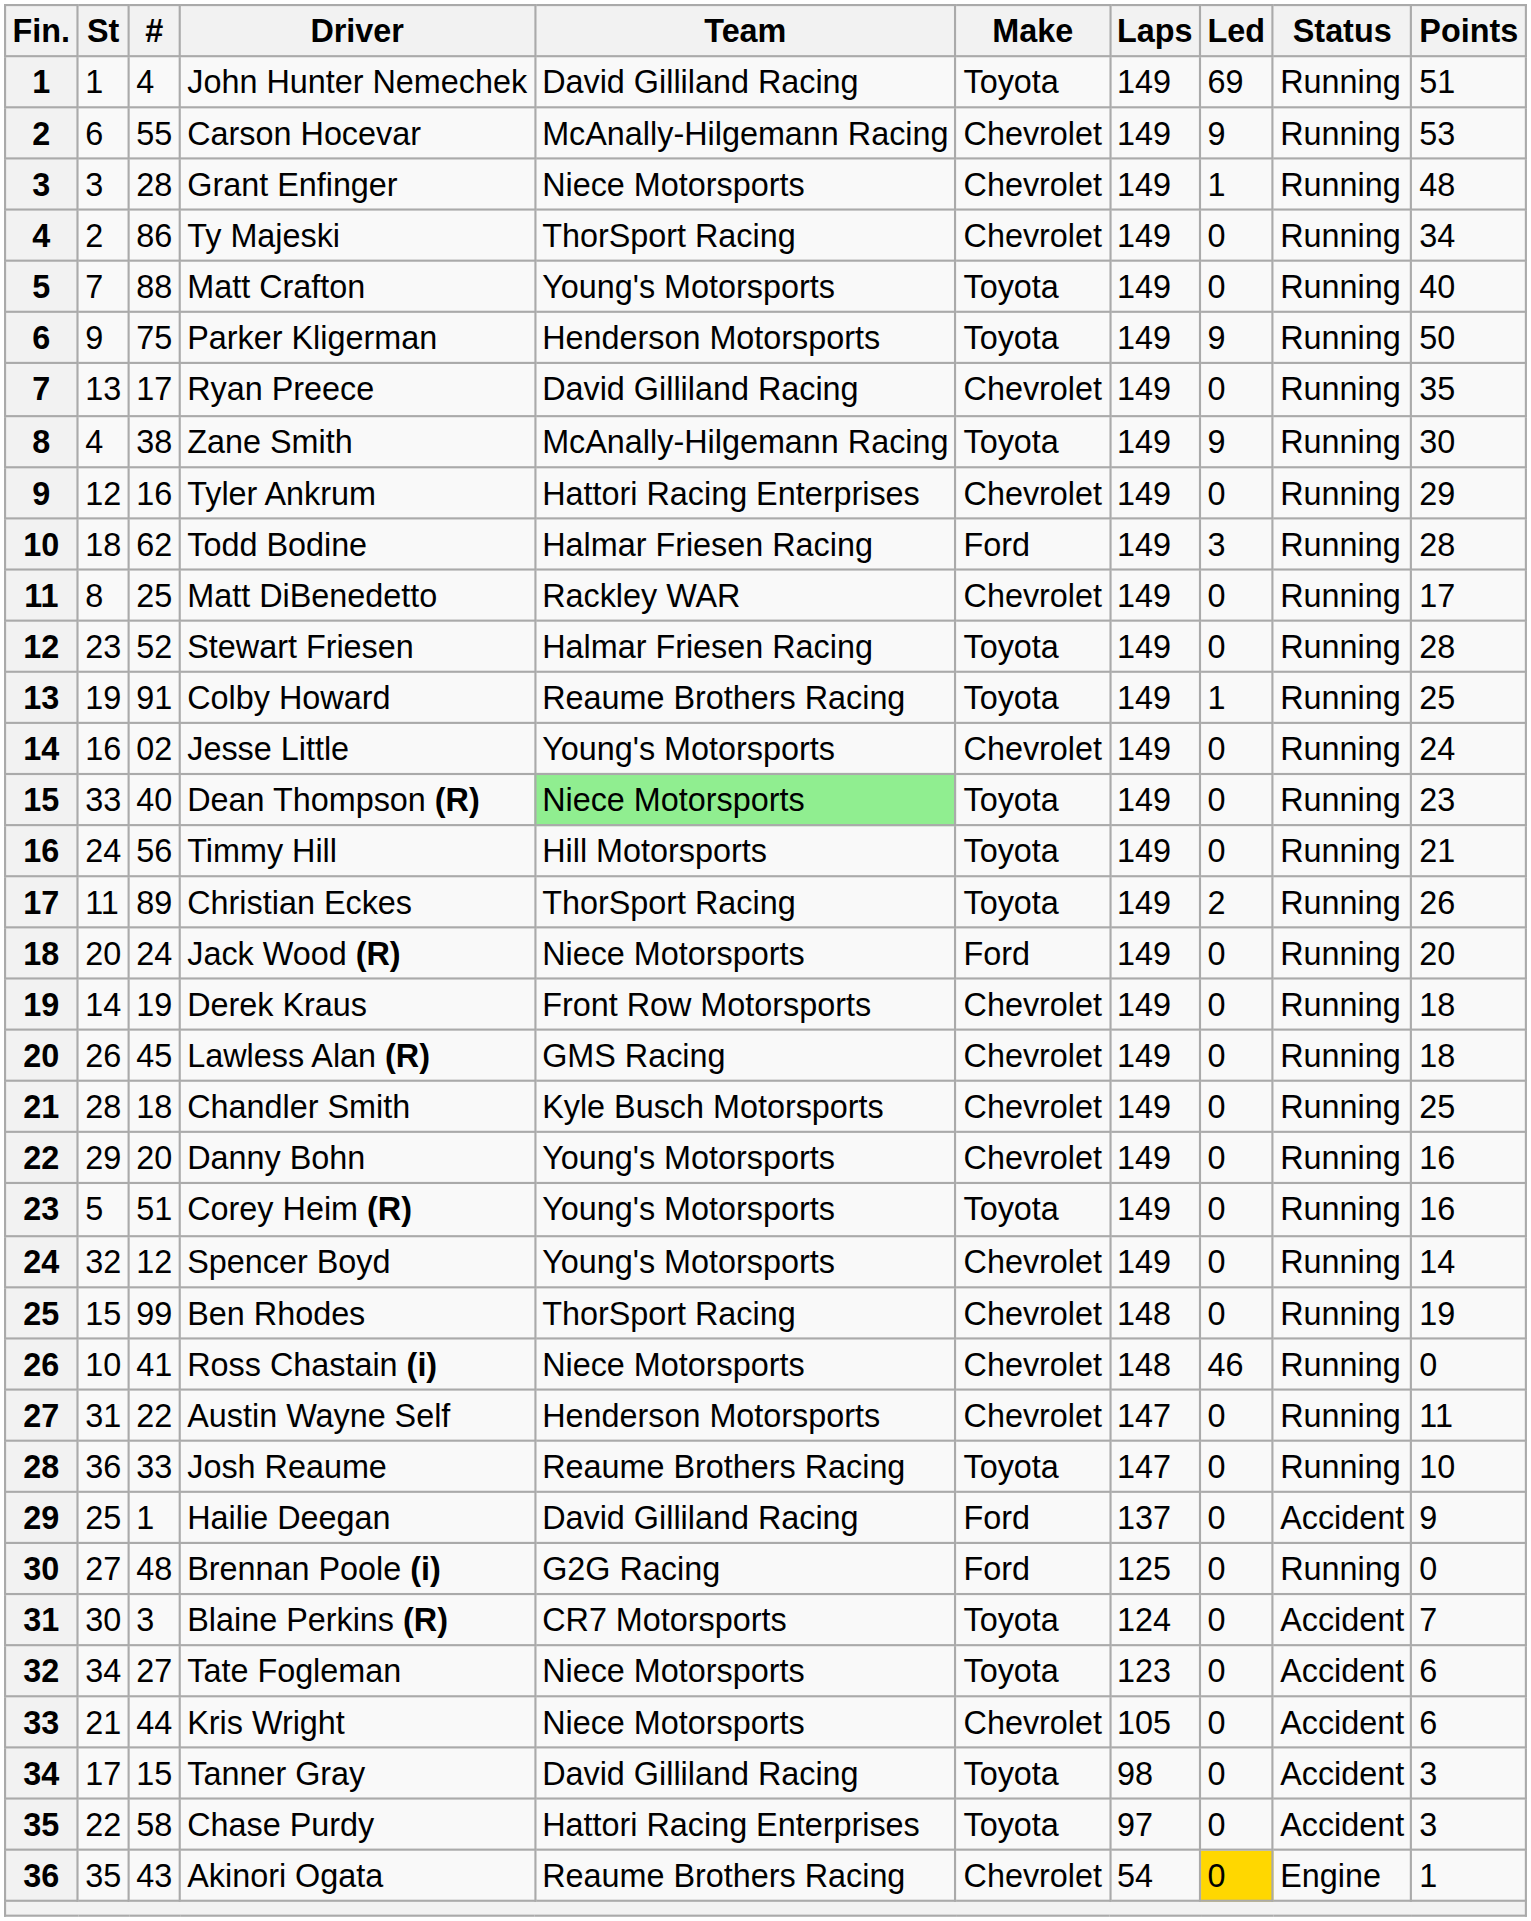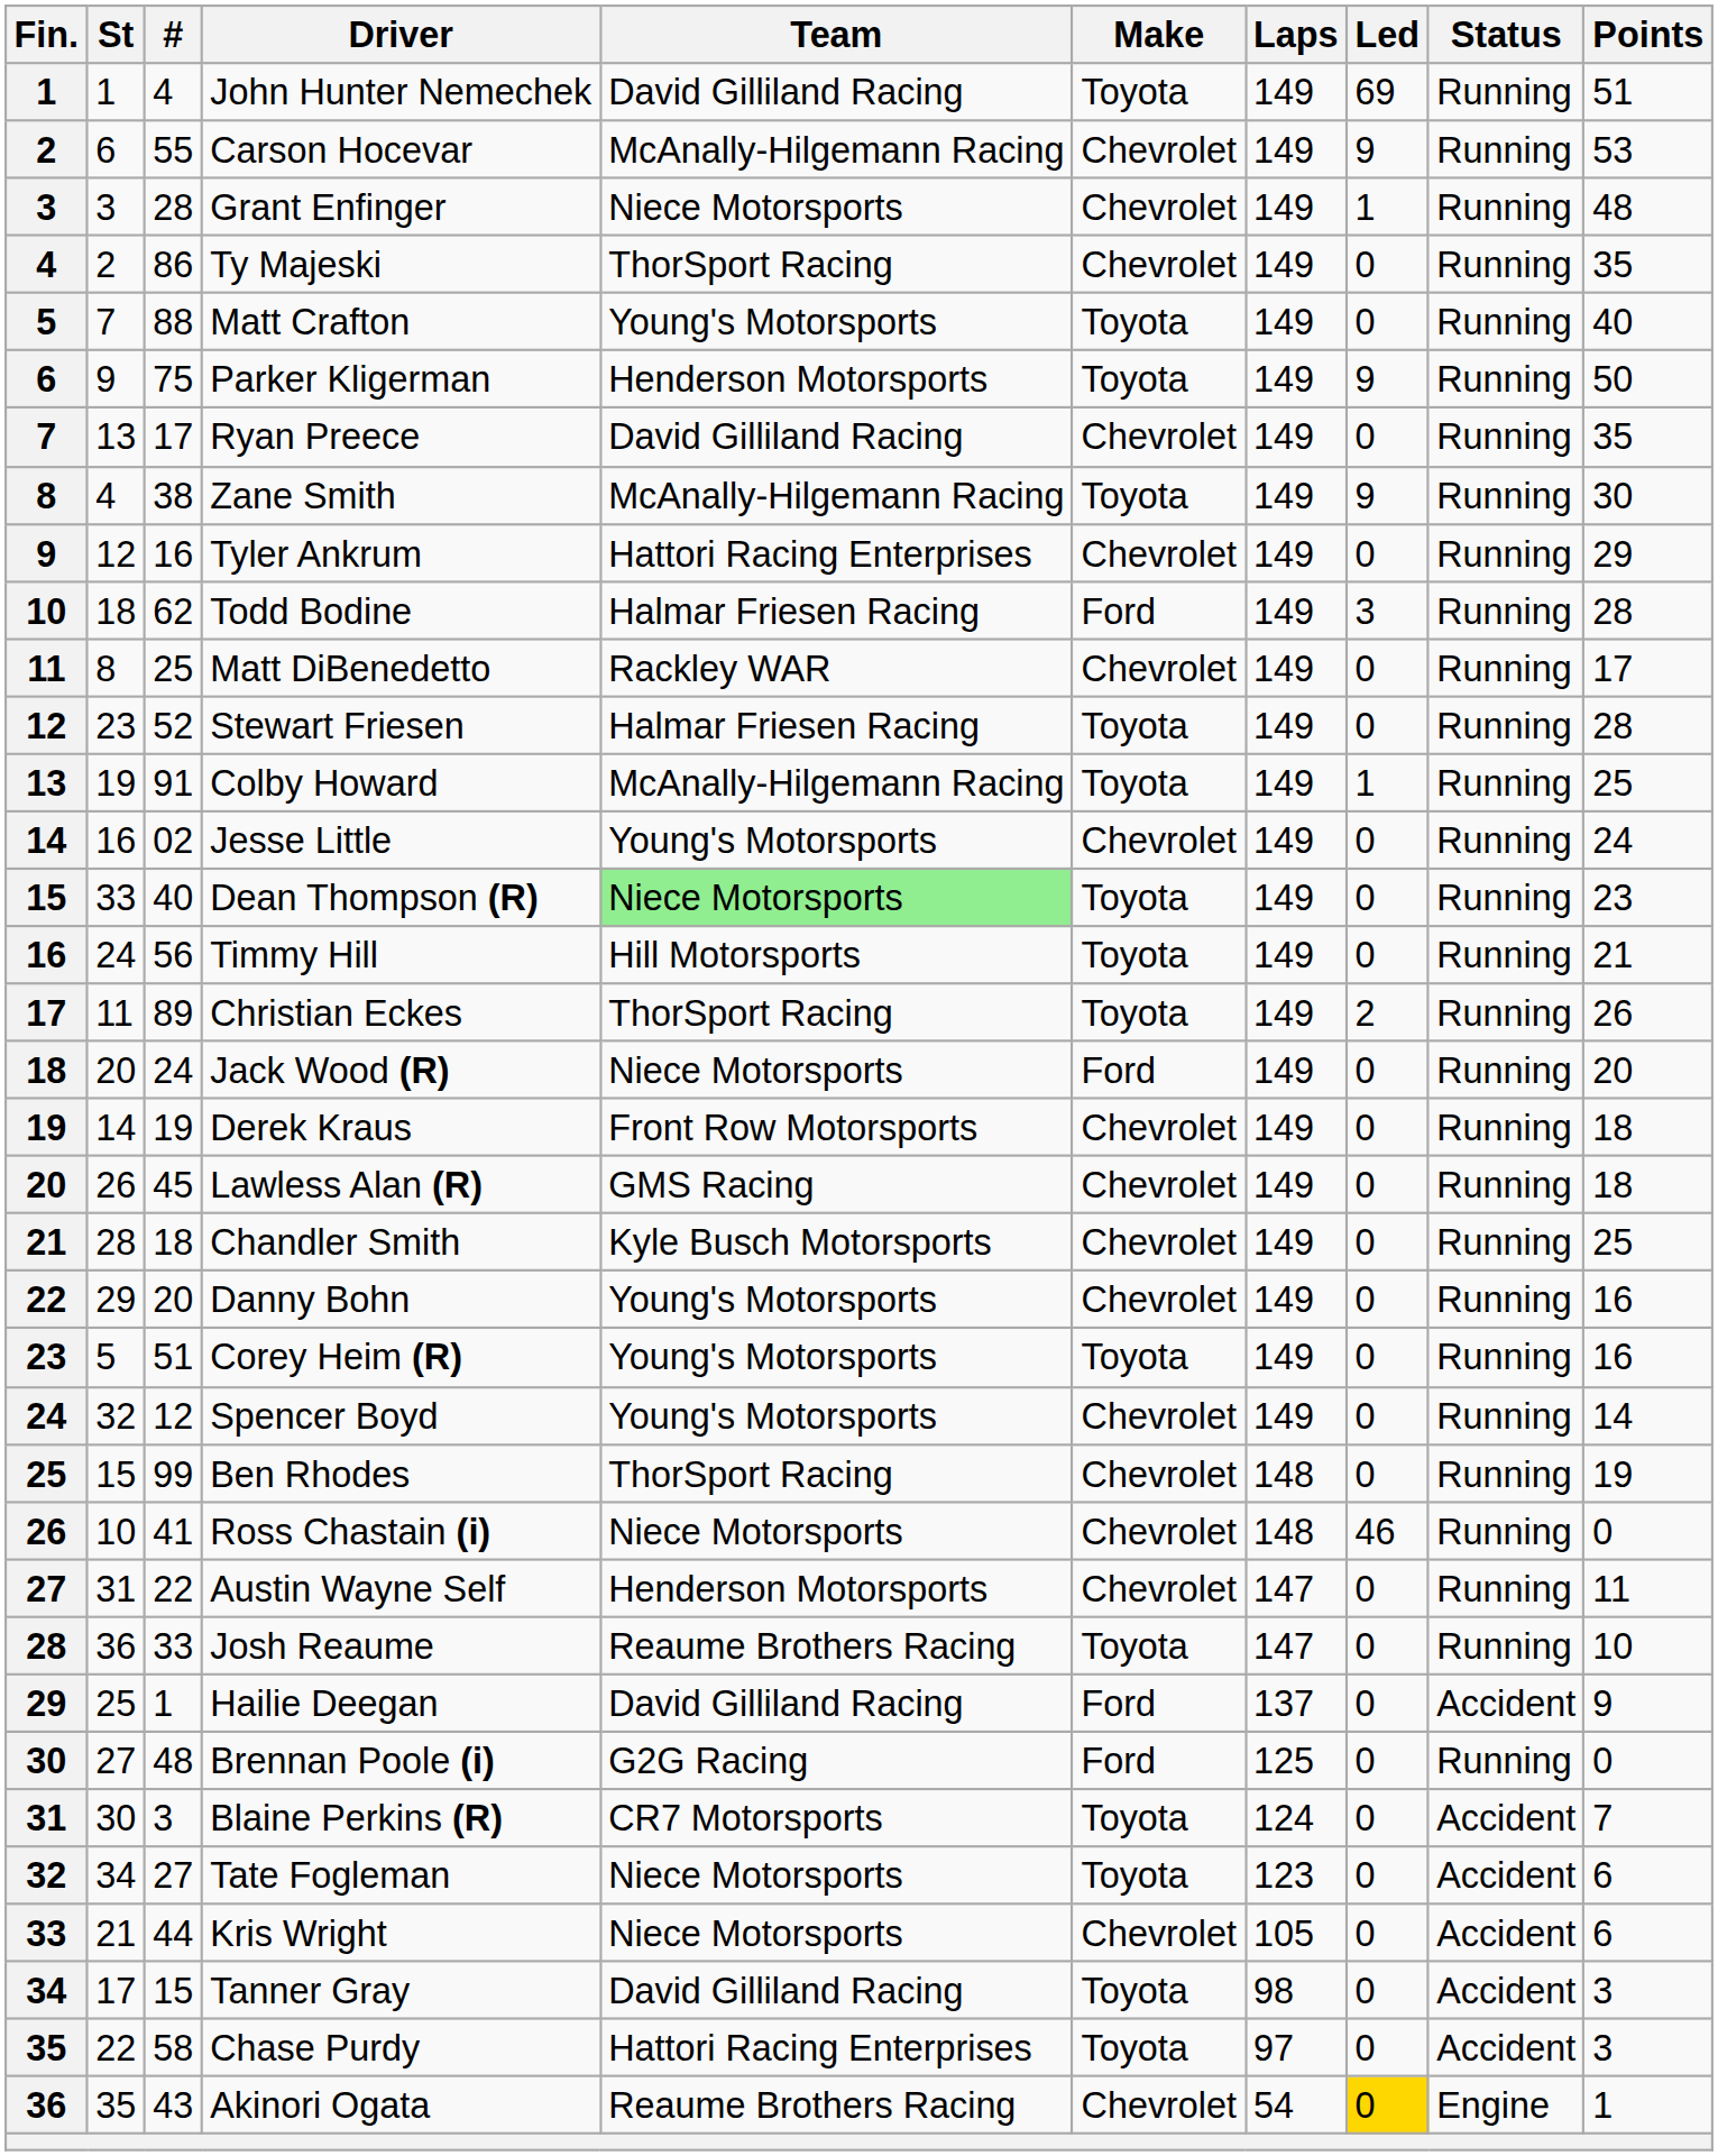 <table class="wikitable" style="font-size:95%">
 <tr>
 <th>Fin.</th>
 <th>St</th>
 <th>#</th>
 <th>Driver</th>
 <th>Team</th>
 <th>Make</th>
 <th>Laps</th>
 <th>Led</th>
 <th>Status</th>
 <th>Points</th>
 </tr>
 <tr>
 <th>1</th>
 <td>1</td>
 <td>4</td>
 <td>John Hunter Nemechek</td>
 <td>David Gilliland Racing</td>
 <td>Toyota</td>
 <td>149</td>
 <td>69</td>
 <td>Running</td>
 <td>51</td>
 </tr>
 <tr>
 <th>2</th>
 <td>6</td>
 <td>55</td>
 <td>Carson Hocevar</td>
 <td>McAnally-Hilgemann Racing</td>
 <td>Chevrolet</td>
 <td>149</td>
 <td>9</td>
 <td>Running</td>
 <td>53</td>
 </tr>
 <tr>
 <th>3</th>
 <td>3</td>
 <td>28</td>
 <td>Grant Enfinger</td>
 <td>Niece Motorsports</td>
 <td>Chevrolet</td>
 <td>149</td>
 <td>1</td>
 <td>Running</td>
 <td>48</td>
 </tr>
 <tr>
 <th>4</th>
 <td>2</td>
 <td>86</td>
 <td>Ty Majeski</td>
 <td>ThorSport Racing</td>
 <td>Chevrolet</td>
 <td>149</td>
 <td>0</td>
 <td>Running</td>
-<td>34</td>
+<td>35</td>
 </tr>
 <tr>
 <th>5</th>
 <td>7</td>
 <td>88</td>
 <td>Matt Crafton</td>
 <td>Young's Motorsports</td>
 <td>Toyota</td>
 <td>149</td>
 <td>0</td>
 <td>Running</td>
 <td>40</td>
 </tr>
 <tr>
 <th>6</th>
 <td>9</td>
 <td>75</td>
 <td>Parker Kligerman</td>
 <td>Henderson Motorsports</td>
 <td>Toyota</td>
 <td>149</td>
 <td>9</td>
 <td>Running</td>
 <td>50</td>
 </tr>
 <tr>
 <th>7</th>
 <td>13</td>
 <td>17</td>
 <td>Ryan Preece</td>
 <td>David Gilliland Racing</td>
 <td>Chevrolet</td>
 <td>149</td>
 <td>0</td>
 <td>Running</td>
 <td>35</td>
 </tr>
 <tr>
 <th>8</th>
 <td>4</td>
 <td>38</td>
 <td>Zane Smith</td>
 <td>McAnally-Hilgemann Racing</td>
 <td>Toyota</td>
 <td>149</td>
 <td>9</td>
 <td>Running</td>
 <td>30</td>
 </tr>
 <tr>
 <th>9</th>
 <td>12</td>
 <td>16</td>
 <td>Tyler Ankrum</td>
 <td>Hattori Racing Enterprises</td>
 <td>Chevrolet</td>
 <td>149</td>
 <td>0</td>
 <td>Running</td>
 <td>29</td>
 </tr>
 <tr>
 <th>10</th>
 <td>18</td>
 <td>62</td>
 <td>Todd Bodine</td>
 <td>Halmar Friesen Racing</td>
 <td>Ford</td>
 <td>149</td>
 <td>3</td>
 <td>Running</td>
 <td>28</td>
 </tr>
 <tr>
 <th>11</th>
 <td>8</td>
 <td>25</td>
 <td>Matt DiBenedetto</td>
 <td>Rackley WAR</td>
 <td>Chevrolet</td>
 <td>149</td>
 <td>0</td>
 <td>Running</td>
 <td>17</td>
 </tr>
 <tr>
 <th>12</th>
 <td>23</td>
 <td>52</td>
 <td>Stewart Friesen</td>
 <td>Halmar Friesen Racing</td>
 <td>Toyota</td>
 <td>149</td>
 <td>0</td>
 <td>Running</td>
 <td>28</td>
 </tr>
 <tr>
 <th>13</th>
 <td>19</td>
 <td>91</td>
 <td>Colby Howard</td>
-<td>Reaume Brothers Racing</td>
+<td>McAnally-Hilgemann Racing</td>
 <td>Toyota</td>
 <td>149</td>
 <td>1</td>
 <td>Running</td>
 <td>25</td>
 </tr>
 <tr>
 <th>14</th>
 <td>16</td>
 <td>02</td>
 <td>Jesse Little</td>
 <td>Young's Motorsports</td>
 <td>Chevrolet</td>
 <td>149</td>
 <td>0</td>
 <td>Running</td>
 <td>24</td>
 </tr>
 <tr>
 <th>15</th>
 <td>33</td>
 <td>40</td>
 <td>Dean Thompson <strong>(R)</strong></td>
 <td style="background: lightgreen;">Niece Motorsports</td>
 <td>Toyota</td>
 <td>149</td>
 <td>0</td>
 <td>Running</td>
 <td>23</td>
 </tr>
 <tr>
 <th>16</th>
 <td>24</td>
 <td>56</td>
 <td>Timmy Hill</td>
 <td>Hill Motorsports</td>
 <td>Toyota</td>
 <td>149</td>
 <td>0</td>
 <td>Running</td>
 <td>21</td>
 </tr>
 <tr>
 <th>17</th>
 <td>11</td>
 <td>89</td>
 <td>Christian Eckes</td>
 <td>ThorSport Racing</td>
 <td>Toyota</td>
 <td>149</td>
 <td>2</td>
 <td>Running</td>
 <td>26</td>
 </tr>
 <tr>
 <th>18</th>
 <td>20</td>
 <td>24</td>
 <td>Jack Wood <strong>(R)</strong></td>
 <td>Niece Motorsports</td>
 <td>Ford</td>
 <td>149</td>
 <td>0</td>
 <td>Running</td>
 <td>20</td>
 </tr>
 <tr>
 <th>19</th>
 <td>14</td>
 <td>19</td>
 <td>Derek Kraus</td>
 <td>Front Row Motorsports</td>
 <td>Chevrolet</td>
 <td>149</td>
 <td>0</td>
 <td>Running</td>
 <td>18</td>
 </tr>
 <tr>
 <th>20</th>
 <td>26</td>
 <td>45</td>
 <td>Lawless Alan <strong>(R)</strong></td>
 <td>GMS Racing</td>
 <td>Chevrolet</td>
 <td>149</td>
 <td>0</td>
 <td>Running</td>
 <td>18</td>
 </tr>
 <tr>
 <th>21</th>
 <td>28</td>
 <td>18</td>
 <td>Chandler Smith</td>
 <td>Kyle Busch Motorsports</td>
 <td>Chevrolet</td>
 <td>149</td>
 <td>0</td>
 <td>Running</td>
 <td>25</td>
 </tr>
 <tr>
 <th>22</th>
 <td>29</td>
 <td>20</td>
 <td>Danny Bohn</td>
 <td>Young's Motorsports</td>
 <td>Chevrolet</td>
 <td>149</td>
 <td>0</td>
 <td>Running</td>
 <td>16</td>
 </tr>
 <tr>
 <th>23</th>
 <td>5</td>
 <td>51</td>
 <td>Corey Heim <strong>(R)</strong></td>
 <td>Young's Motorsports</td>
 <td>Toyota</td>
 <td>149</td>
 <td>0</td>
 <td>Running</td>
 <td>16</td>
 </tr>
 <tr>
 <th>24</th>
 <td>32</td>
 <td>12</td>
 <td>Spencer Boyd</td>
 <td>Young's Motorsports</td>
 <td>Chevrolet</td>
 <td>149</td>
 <td>0</td>
 <td>Running</td>
 <td>14</td>
 </tr>
 <tr>
 <th>25</th>
 <td>15</td>
 <td>99</td>
 <td>Ben Rhodes</td>
 <td>ThorSport Racing</td>
 <td>Chevrolet</td>
 <td>148</td>
 <td>0</td>
 <td>Running</td>
 <td>19</td>
 </tr>
 <tr>
 <th>26</th>
 <td>10</td>
 <td>41</td>
 <td>Ross Chastain <strong>(i)</strong></td>
 <td>Niece Motorsports</td>
 <td>Chevrolet</td>
 <td>148</td>
 <td>46</td>
 <td>Running</td>
 <td>0</td>
 </tr>
 <tr>
 <th>27</th>
 <td>31</td>
 <td>22</td>
 <td>Austin Wayne Self</td>
 <td>Henderson Motorsports</td>
 <td>Chevrolet</td>
 <td>147</td>
 <td>0</td>
 <td>Running</td>
 <td>11</td>
 </tr>
 <tr>
 <th>28</th>
 <td>36</td>
 <td>33</td>
 <td>Josh Reaume</td>
 <td>Reaume Brothers Racing</td>
 <td>Toyota</td>
 <td>147</td>
 <td>0</td>
 <td>Running</td>
 <td>10</td>
 </tr>
 <tr>
 <th>29</th>
 <td>25</td>
 <td>1</td>
 <td>Hailie Deegan</td>
 <td>David Gilliland Racing</td>
 <td>Ford</td>
 <td>137</td>
 <td>0</td>
 <td>Accident</td>
 <td>9</td>
 </tr>
 <tr>
 <th>30</th>
 <td>27</td>
 <td>48</td>
 <td>Brennan Poole <strong>(i)</strong></td>
 <td>G2G Racing</td>
 <td>Ford</td>
 <td>125</td>
 <td>0</td>
 <td>Running</td>
 <td>0</td>
 </tr>
 <tr>
 <th>31</th>
 <td>30</td>
 <td>3</td>
 <td>Blaine Perkins <strong>(R)</strong></td>
 <td>CR7 Motorsports</td>
 <td>Toyota</td>
 <td>124</td>
 <td>0</td>
 <td>Accident</td>
 <td>7</td>
 </tr>
 <tr>
 <th>32</th>
 <td>34</td>
 <td>27</td>
 <td>Tate Fogleman</td>
 <td>Niece Motorsports</td>
 <td>Toyota</td>
 <td>123</td>
 <td>0</td>
 <td>Accident</td>
 <td>6</td>
 </tr>
 <tr>
 <th>33</th>
 <td>21</td>
 <td>44</td>
 <td>Kris Wright</td>
 <td>Niece Motorsports</td>
 <td>Chevrolet</td>
 <td>105</td>
 <td>0</td>
 <td>Accident</td>
 <td>6</td>
 </tr>
 <tr>
 <th>34</th>
 <td>17</td>
 <td>15</td>
 <td>Tanner Gray</td>
 <td>David Gilliland Racing</td>
 <td>Toyota</td>
 <td>98</td>
 <td>0</td>
 <td>Accident</td>
 <td>3</td>
 </tr>
 <tr>
 <th>35</th>
 <td>22</td>
 <td>58</td>
 <td>Chase Purdy</td>
 <td>Hattori Racing Enterprises</td>
 <td>Toyota</td>
 <td>97</td>
 <td>0</td>
 <td>Accident</td>
 <td>3</td>
 </tr>
 <tr>
 <th>36</th>
 <td>35</td>
 <td>43</td>
 <td>Akinori Ogata</td>
 <td>Reaume Brothers Racing</td>
 <td>Chevrolet</td>
 <td>54</td>
 <td style="background: gold;">0</td>
 <td>Engine</td>
 <td>1</td>
 </tr>
 <tr>
 <th colspan="10"></th>
 </tr>
 </table>
